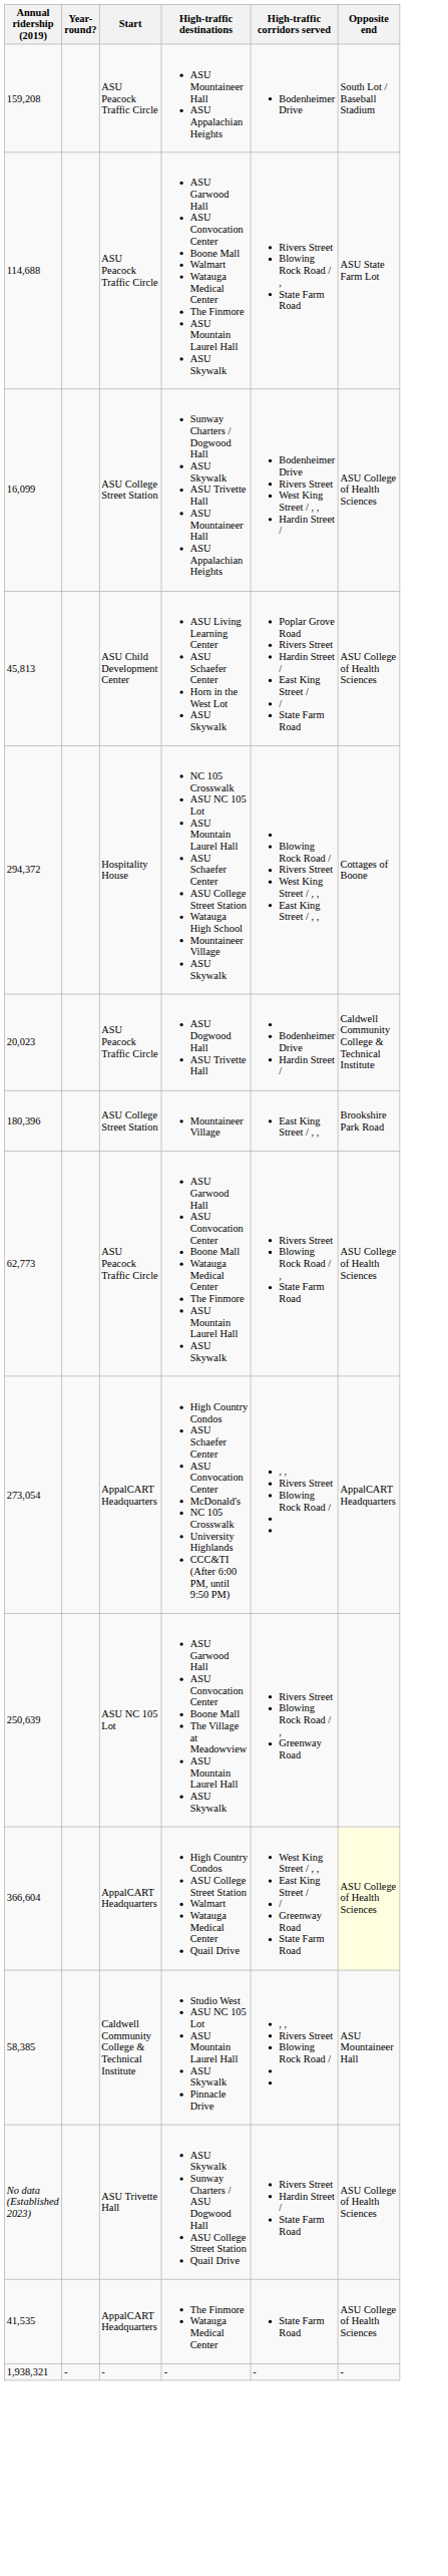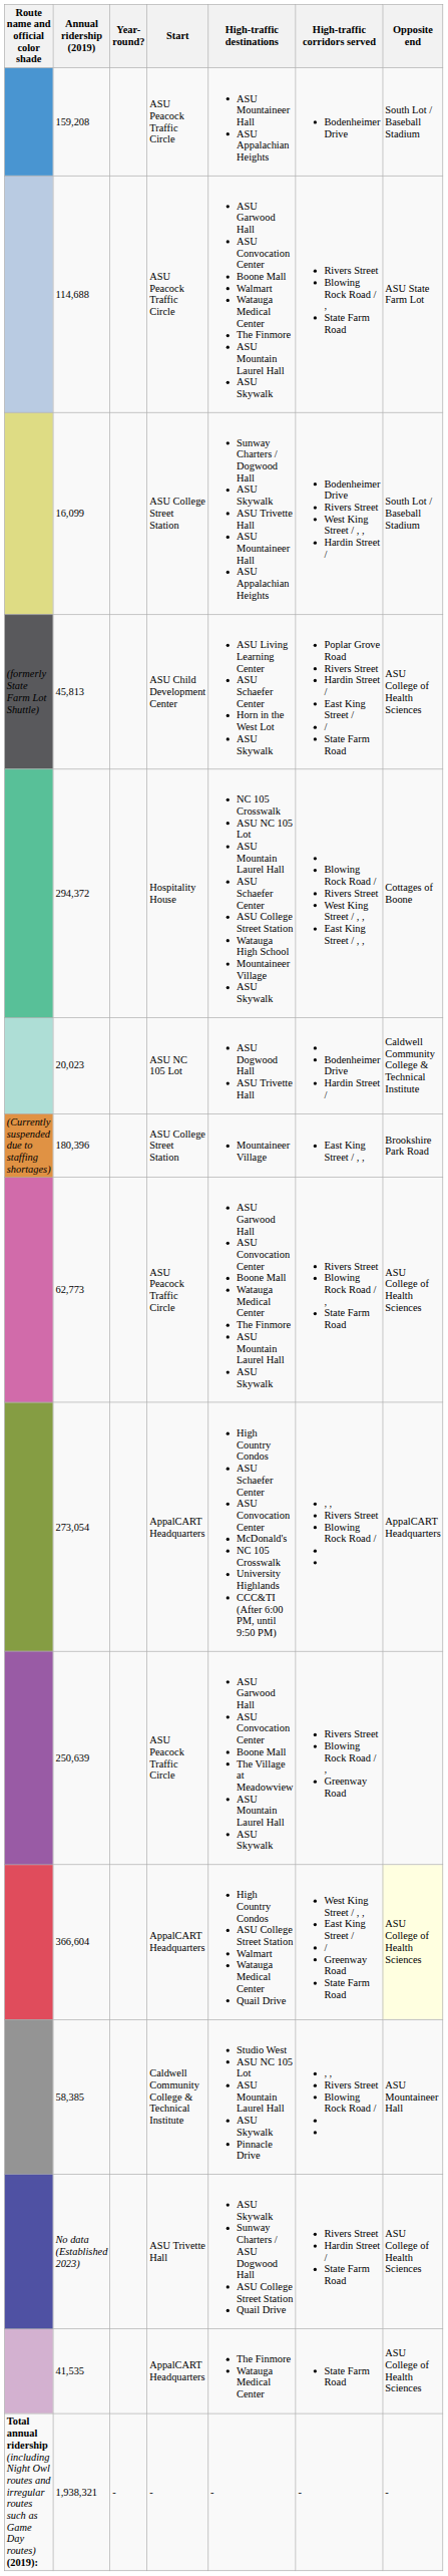 <table class="wikitable">
 <tr>
+<th>Route name and official color shade</th>
 <th>Annual ridership (2019)</th>
 <th>Year-round?</th>
 <th>Start</th>
 <th>High-traffic destinations</th>
 <th>High-traffic corridors served</th>
 <th>Opposite end</th>
 </tr>
 <tr>
+<td bgcolor="4995D1"></td>
 <td>159,208</td>
 <td style="text-align:center;"></td>
 <td>ASU Peacock Traffic Circle</td>
 <td><br><ul><li>ASU Mountaineer Hall</li><li>ASU Appalachian Heights</li></ul></td>
 <td><br><ul><li>Bodenheimer Drive</li></ul></td>
 <td>South Lot / Baseball Stadium</td>
 </tr>
 <tr>
+<td bgcolor="B9CBE2"></td>
 <td>114,688</td>
 <td style="text-align:center;"></td>
 <td>ASU Peacock Traffic Circle</td>
 <td><br><ul><li>ASU Garwood Hall</li><li>ASU Convocation Center</li><li>Boone Mall</li><li>Walmart</li><li>Watauga Medical Center</li><li>The Finmore</li><li>ASU Mountain Laurel Hall</li><li>ASU Skywalk</li></ul></td>
 <td><br><ul><li>Rivers Street</li><li>Blowing Rock Road / , </li><li>State Farm Road</li></ul></td>
 <td>ASU State Farm Lot</td>
 </tr>
 <tr>
+<td bgcolor="DEDC84"></td>
 <td>16,099</td>
 <td style="text-align:center;"></td>
 <td>ASU College Street Station</td>
 <td><br><ul><li>Sunway Charters / Dogwood Hall</li><li>ASU Skywalk</li><li>ASU Trivette Hall</li><li>ASU Mountaineer Hall</li><li>ASU Appalachian Heights</li></ul></td>
 <td><br><ul><li>Bodenheimer Drive</li><li>Rivers Street</li><li>West King Street / , , </li><li>Hardin Street / </li></ul></td>
-<td>ASU College of Health Sciences</td>
+<td>South Lot / Baseball Stadium</td>
 </tr>
 <tr>
+<td bgcolor="59595C"> <em>(formerly State Farm Lot Shuttle)</em></td>
 <td>45,813</td>
 <td style="text-align:center;"></td>
 <td>ASU Child Development Center</td>
 <td><br><ul><li>ASU Living Learning Center</li><li>ASU Schaefer Center</li><li>Horn in the West Lot</li><li>ASU Skywalk</li></ul></td>
 <td><br><ul><li>Poplar Grove Road</li><li>Rivers Street</li><li>Hardin Street / </li><li>East King Street / </li><li> / </li><li>State Farm Road</li></ul></td>
 <td>ASU College of Health Sciences</td>
 </tr>
 <tr>
+<td bgcolor="58C098"></td>
 <td>294,372</td>
 <td style="text-align:center;"></td>
 <td>Hospitality House</td>
 <td><br><ul><li>NC 105 Crosswalk</li><li>ASU NC 105 Lot</li><li>ASU Mountain Laurel Hall</li><li>ASU Schaefer Center</li><li>ASU College Street Station</li><li>Watauga High School</li><li>Mountaineer Village</li><li>ASU Skywalk</li></ul></td>
 <td><br><ul><li></li><li>Blowing Rock Road / </li><li>Rivers Street</li><li>West King Street / , , </li><li>East King Street / , , </li></ul></td>
 <td>Cottages of Boone</td>
 </tr>
 <tr>
+<td bgcolor="AEDED6"></td>
 <td>20,023</td>
 <td style="text-align:center;"></td>
-<td>ASU Peacock Traffic Circle</td>
+<td>ASU NC 105 Lot</td>
 <td><br><ul><li>ASU Dogwood Hall</li><li>ASU Trivette Hall</li></ul></td>
 <td><br><ul><li></li><li>Bodenheimer Drive</li><li>Hardin Street / </li></ul></td>
 <td>Caldwell Community College & Technical Institute</td>
 </tr>
 <tr>
+<td bgcolor="E09244"> <em>(Currently suspended due to staffing</em> <em>shortages)</em></td>
 <td>180,396</td>
 <td style="text-align:center;"></td>
 <td>ASU College Street Station</td>
 <td><br><ul><li>Mountaineer Village</li></ul></td>
 <td><br><ul><li>East King Street / , , </li></ul></td>
 <td>Brookshire Park Road</td>
 </tr>
 <tr>
+<td bgcolor="D16BAA"></td>
 <td>62,773</td>
 <td style="text-align:center;"></td>
 <td>ASU Peacock Traffic Circle</td>
 <td><br><ul><li>ASU Garwood Hall</li><li>ASU Convocation Center</li><li>Boone Mall</li><li>Watauga Medical Center</li><li>The Finmore</li><li>ASU Mountain Laurel Hall</li><li>ASU Skywalk</li></ul></td>
 <td><br><ul><li>Rivers Street</li><li>Blowing Rock Road / , </li><li>State Farm Road</li></ul></td>
 <td>ASU College of Health Sciences</td>
 </tr>
 <tr>
+<td bgcolor="859D43"></td>
 <td>273,054</td>
 <td style="text-align:center;"></td>
 <td>AppalCART Headquarters</td>
 <td><br><ul><li>High Country Condos</li><li>ASU Schaefer Center</li><li>ASU Convocation Center</li><li>McDonald's</li><li>NC 105 Crosswalk</li><li>University Highlands</li><li>CCC&TI (After 6:00 PM, until 9:50 PM)</li></ul></td>
 <td><br><ul><li>, , </li><li>Rivers Street</li><li>Blowing Rock Road / </li><li></li><li></li></ul></td>
 <td>AppalCART Headquarters</td>
 </tr>
 <tr>
+<td bgcolor="995BA5"></td>
 <td>250,639</td>
 <td style="text-align:center;"></td>
-<td>ASU NC 105 Lot</td>
+<td>ASU Peacock Traffic Circle</td>
 <td><br><ul><li>ASU Garwood Hall</li><li>ASU Convocation Center</li><li>Boone Mall</li><li>The Village at Meadowview</li><li>ASU Mountain Laurel Hall</li><li>ASU Skywalk</li></ul></td>
 <td><br><ul><li>Rivers Street</li><li>Blowing Rock Road / , </li><li>Greenway Road</li></ul></td>
 <td></td>
 </tr>
 <tr>
+<td bgcolor="E04C5C"></td>
 <td>366,604</td>
 <td style="text-align:center;"></td>
 <td>AppalCART Headquarters</td>
 <td><br><ul><li>High Country Condos</li><li>ASU College Street Station</li><li>Walmart</li><li>Watauga Medical Center</li><li>Quail Drive</li></ul></td>
 <td><br><ul><li>West King Street / , , </li><li>East King Street / </li><li> / </li><li>Greenway Road</li><li>State Farm Road</li></ul></td>
 <td style="background: lightyellow;">ASU College of Health Sciences</td>
 </tr>
 <tr>
+<td bgcolor="949494"></td>
 <td>58,385</td>
 <td style="text-align:center;"></td>
 <td>Caldwell Community College & Technical Institute</td>
 <td><br><ul><li>Studio West</li><li>ASU NC 105 Lot</li><li>ASU Mountain Laurel Hall</li><li>ASU Skywalk</li><li>Pinnacle Drive</li></ul></td>
 <td><br><ul><li>, , </li><li>Rivers Street</li><li>Blowing Rock Road / </li><li></li><li></li></ul></td>
 <td>ASU Mountaineer Hall</td>
 </tr>
 <tr>
+<td bgcolor="4F51A3"></td>
 <td><em>No data (Established 2023)</em></td>
 <td style="text-align:center;"></td>
 <td>ASU Trivette Hall</td>
 <td><br><ul><li>ASU Skywalk</li><li>Sunway Charters / ASU Dogwood Hall</li><li>ASU College Street Station</li><li>Quail Drive</li></ul></td>
 <td><br><ul><li>Rivers Street</li><li>Hardin Street / </li><li>State Farm Road</li></ul></td>
 <td>ASU College of Health Sciences</td>
 </tr>
 <tr>
+<td bgcolor="D3B1D0"></td>
 <td>41,535</td>
 <td style="text-align:center;"></td>
 <td>AppalCART Headquarters</td>
 <td><br><ul><li>The Finmore</li><li>Watauga Medical Center</li></ul></td>
 <td><br><ul><li>State Farm Road</li></ul></td>
 <td>ASU College of Health Sciences</td>
 </tr>
 <tr>
+<td><strong>Total annual ridership</strong> <em>(including Night Owl routes and irregular routes such as Game Day routes)</em> <strong>(2019):</strong></td>
 <td>1,938,321</td>
 <td>-</td>
 <td>-</td>
 <td>-</td>
 <td>-</td>
 <td>-</td>
 </tr>
 </table>
